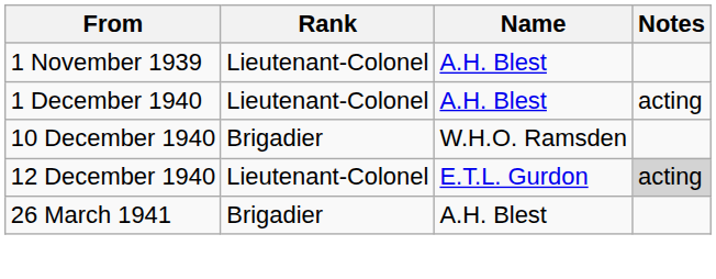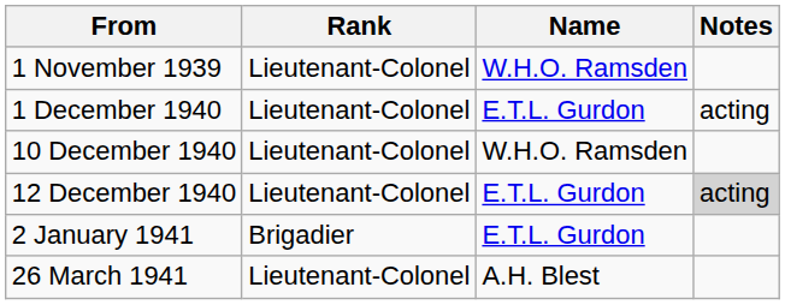 <table class="wikitable">
 <tr>
 <th>From</th>
 <th>Rank</th>
 <th>Name</th>
 <th>Notes</th>
 </tr>
 <tr>
 <td>1 November 1939</td>
 <td>Lieutenant-Colonel</td>
-<td><a href='#'>A.H. Blest</a></td>
+<td><a href='#'>W.H.O. Ramsden</a></td>
 <td></td>
 </tr>
 <tr>
 <td>1 December 1940</td>
 <td>Lieutenant-Colonel</td>
-<td><a href='#'>A.H. Blest</a></td>
+<td><a href='#'>E.T.L. Gurdon</a></td>
 <td>acting</td>
 </tr>
 <tr>
 <td>10 December 1940</td>
-<td>Brigadier</td>
+<td>Lieutenant-Colonel</td>
 <td>W.H.O. Ramsden</td>
 <td></td>
 </tr>
 <tr>
 <td>12 December 1940</td>
 <td>Lieutenant-Colonel</td>
 <td><a href='#'>E.T.L. Gurdon</a></td>
 <td style="background: lightgrey;">acting</td>
 </tr>
 <tr>
+<td>2 January 1941</td>
+<td>Brigadier</td>
+<td><a href='#'>E.T.L. Gurdon</a></td>
+<td></td>
+</tr>
+<tr>
 <td>26 March 1941</td>
-<td>Brigadier</td>
+<td>Lieutenant-Colonel</td>
 <td>A.H. Blest</td>
 <td></td>
 </tr>
 </table>
